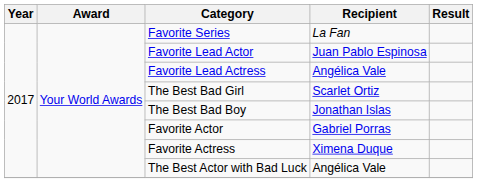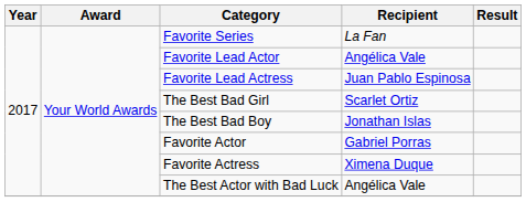 <table class="wikitable plainrowheaders">
 <tr>
 <th scope="col">Year</th>
 <th scope="col">Award</th>
 <th scope="col">Category</th>
 <th scope="col">Recipient</th>
 <th scope="col">Result</th>
 </tr>
 <tr>
 <td rowspan="8">2017</td>
 <td rowspan="8"><a href='#'>Your World Awards</a></td>
 <td><a href='#'>Favorite Series</a></td>
 <td><em>La Fan</em></td>
 <td></td>
 </tr>
 <tr>
 <td><a href='#'>Favorite Lead Actor</a></td>
-<td><a href='#'>Juan Pablo Espinosa</a></td>
+<td><a href='#'>Angélica Vale</a></td>
 <td></td>
 </tr>
 <tr>
 <td><a href='#'>Favorite Lead Actress</a></td>
-<td><a href='#'>Angélica Vale</a></td>
+<td><a href='#'>Juan Pablo Espinosa</a></td>
 <td></td>
 </tr>
 <tr>
 <td>The Best Bad Girl</td>
 <td><a href='#'>Scarlet Ortiz</a></td>
 <td></td>
 </tr>
 <tr>
 <td>The Best Bad Boy</td>
 <td><a href='#'>Jonathan Islas</a></td>
 <td></td>
 </tr>
 <tr>
 <td>Favorite Actor</td>
 <td><a href='#'>Gabriel Porras</a></td>
 <td></td>
 </tr>
 <tr>
 <td>Favorite Actress</td>
 <td><a href='#'>Ximena Duque</a></td>
 <td></td>
 </tr>
 <tr>
 <td>The Best Actor with Bad Luck</td>
 <td>Angélica Vale</td>
 <td></td>
 </tr>
 <tr>
 </tr>
 </table>
